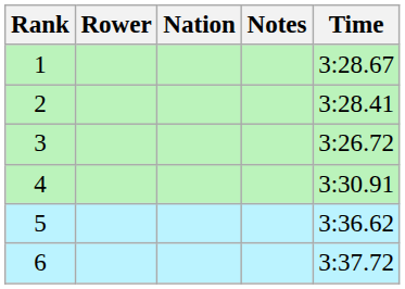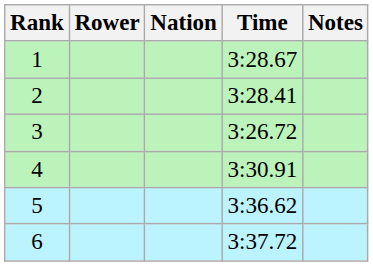 <table class="wikitable sortable" style="text-align:center">
 <tr>
 <th>Rank</th>
 <th>Rower</th>
 <th>Nation</th>
+<th>Time</th>
 <th>Notes</th>
-<th>Time</th>
 </tr>
 <tr bgcolor=bbf3bb>
 <td>1</td>
 <td align=left data-sort-value="Hellemans, Greet"></td>
 <td align=left></td>
+<td>3:28.67</td>
 <td></td>
-<td>3:28.67</td>
 </tr>
 <tr bgcolor=bbf3bb>
 <td>2</td>
 <td align=left data-sort-value="Carlsson, Marie"></td>
 <td align=left></td>
+<td>3:28.41</td>
 <td></td>
-<td>3:28.41</td>
 </tr>
 <tr bgcolor=bbf3bb>
 <td>3</td>
 <td align=left data-sort-value="Laumann, Daniele"></td>
 <td align=left></td>
+<td>3:26.72</td>
 <td></td>
-<td>3:26.72</td>
 </tr>
 <tr bgcolor=bbf3bb>
 <td>4</td>
 <td align=left data-sort-value="Geer, Judy"></td>
 <td align=left></td>
+<td>3:30.91</td>
 <td></td>
-<td>3:30.91</td>
 </tr>
 <tr bgcolor=bbf3ff>
 <td>5</td>
 <td align=left data-sort-value="Niedermayer, Inge"></td>
 <td align=left></td>
+<td>3:36.62</td>
 <td></td>
-<td>3:36.62</td>
 </tr>
 <tr bgcolor=bbf3ff>
 <td>6</td>
 <td align=left data-sort-value="Bloomfield, Sally"></td>
 <td align=left></td>
+<td>3:37.72</td>
 <td></td>
-<td>3:37.72</td>
 </tr>
 </table>
